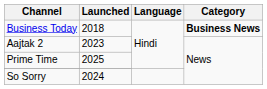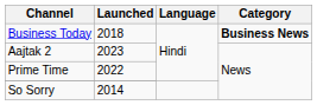 <table class="wikitable">
 <tr>
 <th>Channel</th>
 <th>Launched</th>
 <th>Language</th>
 <th>Category</th>
 </tr>
 <tr>
 <td><a href='#'>Business Today</a></td>
 <td>2018</td>
 <td rowspan="4">Hindi</td>
 <td><strong>Business News</strong></td>
 </tr>
 <tr>
 <td>Aajtak 2</td>
 <td>2023</td>
 <td rowspan="4">News</td>
 </tr>
 <tr>
 <td>Prime Time</td>
-<td>2025</td>
+<td>2022</td>
 </tr>
 <tr>
 </tr>
 <tr>
 <td>So Sorry</td>
-<td>2024</td>
+<td>2014</td>
 </tr>
 </table>
